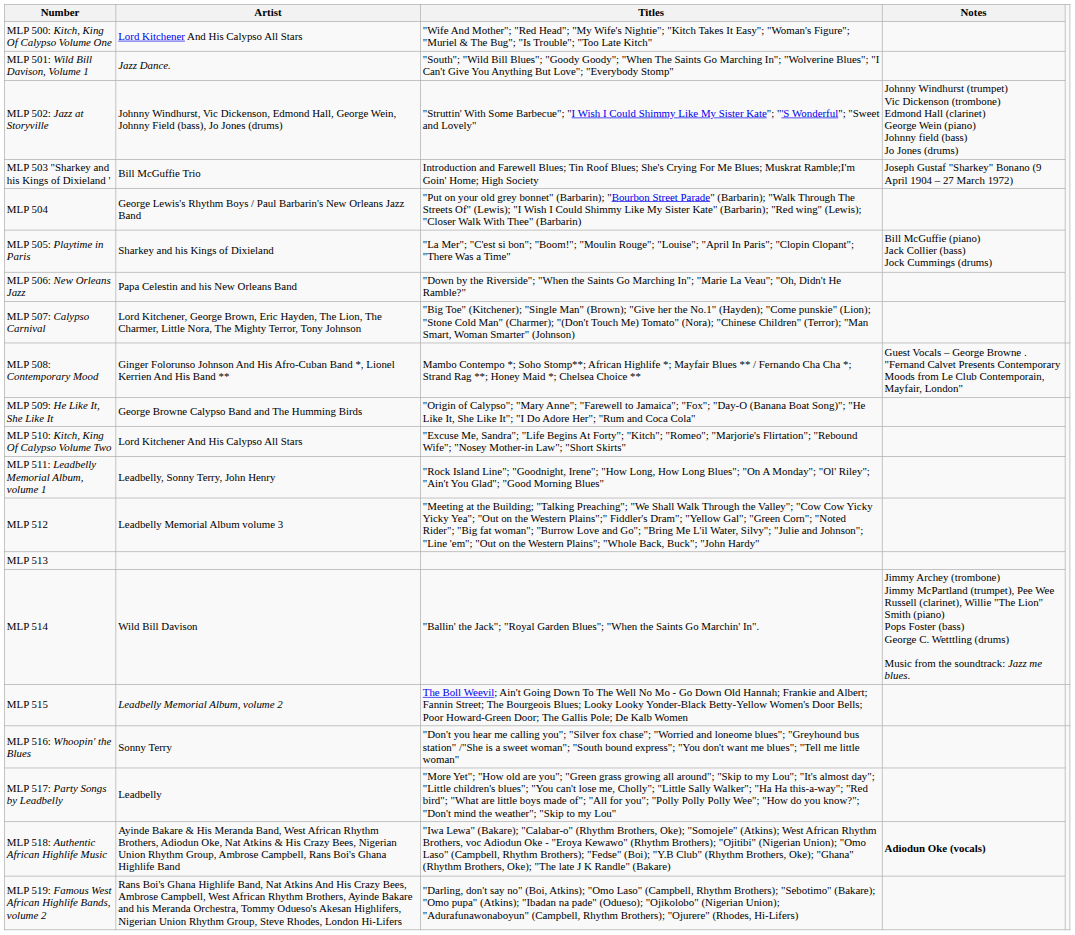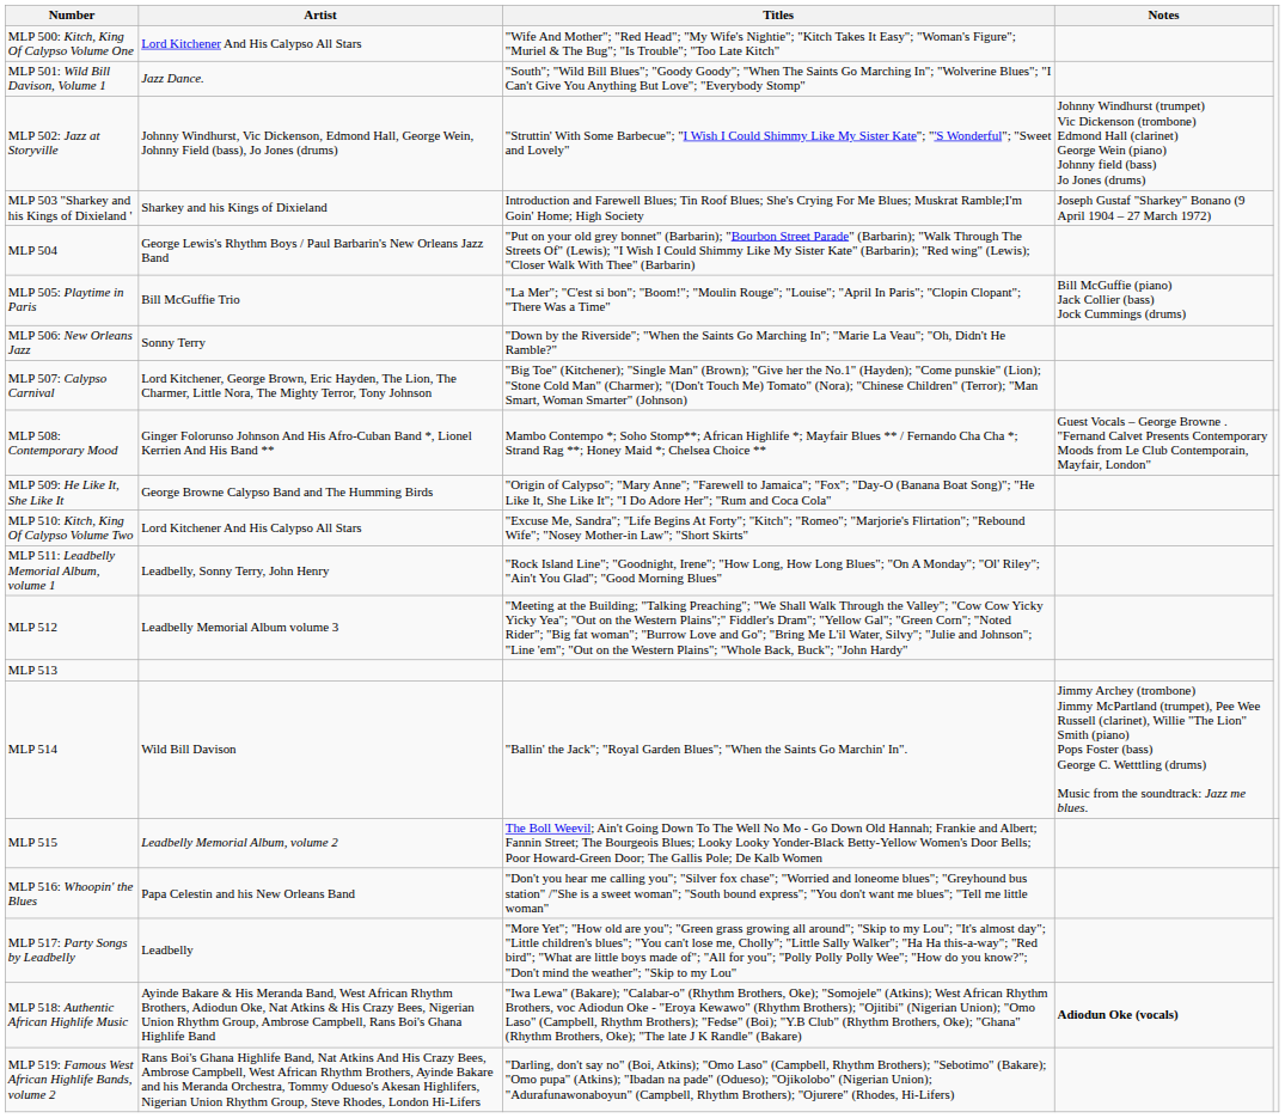 <table class="wikitable">
 <tr>
 <th>Number</th>
 <th>Artist</th>
 <th>Titles</th>
 <th>Notes</th>
 </tr>
 <tr>
 <td>MLP 500: <em>Kitch,  King Of Calypso Volume One</em></td>
 <td><a href='#'>Lord Kitchener</a> And His Calypso All Stars</td>
 <td>"Wife And Mother"; "Red Head"; "My Wife's Nightie"; "Kitch Takes It Easy"; "Woman's Figure"; "Muriel & The Bug"; "Is Trouble"; "Too Late Kitch"</td>
 <td></td>
 </tr>
 <tr>
 <td>MLP 501: <em>Wild Bill Davison, Volume 1</em></td>
 <td><em>Jazz Dance.</em></td>
 <td>"South"; "Wild Bill Blues"; "Goody Goody"; "When The Saints Go Marching In"; "Wolverine Blues"; "I Can't Give You Anything But Love"; "Everybody Stomp"</td>
 <td></td>
 </tr>
 <tr>
 <td>MLP 502: <em>Jazz at Storyville</em></td>
 <td>Johnny Windhurst, Vic Dickenson, Edmond Hall, George Wein, Johnny Field (bass), Jo Jones (drums)</td>
 <td>"Struttin' With Some Barbecue"; "<a href='#'>I Wish I Could Shimmy Like My Sister Kate</a>"; "<a href='#'>'S Wonderful</a>"; "Sweet and Lovely"</td>
 <td>Johnny Windhurst (trumpet)<br>Vic Dickenson (trombone)<br>Edmond Hall (clarinet)<br>George Wein (piano)<br>Johnny field (bass)<br>Jo Jones (drums)</td>
 </tr>
 <tr>
 <td>MLP 503 "Sharkey and his Kings of Dixieland '</td>
-<td>Bill McGuffie Trio</td>
+<td>Sharkey and his Kings of Dixieland</td>
 <td>Introduction and Farewell Blues; Tin Roof Blues; She's Crying For Me Blues; Muskrat Ramble;I'm Goin' Home; High Society</td>
 <td>Joseph Gustaf "Sharkey" Bonano (9 April 1904 – 27 March 1972)</td>
 </tr>
 <tr>
 <td>MLP 504</td>
 <td>George Lewis's Rhythm Boys / Paul Barbarin's New Orleans Jazz Band</td>
 <td>"Put on your old grey bonnet" (Barbarin); "<a href='#'>Bourbon Street Parade</a>" (Barbarin); "Walk Through The Streets Of" (Lewis); "I Wish I Could Shimmy Like My Sister Kate" (Barbarin); "Red wing" (Lewis); "Closer Walk With Thee" (Barbarin)</td>
 <td></td>
 </tr>
 <tr>
 <td>MLP 505: <em>Playtime in Paris</em></td>
-<td>Sharkey and his Kings of Dixieland</td>
+<td>Bill McGuffie Trio</td>
 <td>"La Mer"; "C'est si bon"; "Boom!"; "Moulin Rouge"; "Louise"; "April In Paris"; "Clopin Clopant"; "There Was a Time"</td>
 <td>Bill McGuffie (piano)<br>Jack Collier (bass)<br>Jock Cummings (drums)</td>
 </tr>
 <tr>
 <td>MLP 506: <em>New Orleans Jazz</em></td>
-<td>Papa Celestin and his New Orleans Band</td>
+<td>Sonny Terry</td>
 <td>"Down by the Riverside"; "When the Saints Go Marching In"; "Marie La Veau"; "Oh, Didn't He Ramble?"</td>
 <td></td>
 </tr>
 <tr>
 <td>MLP 507: <em>Calypso Carnival</em></td>
 <td>Lord Kitchener, George Brown, Eric Hayden, The Lion, The Charmer, Little Nora, The Mighty Terror, Tony Johnson</td>
 <td>"Big Toe" (Kitchener); "Single Man" (Brown);  "Give her the No.1" (Hayden); "Come punskie" (Lion); "Stone Cold Man" (Charmer); "(Don't Touch Me) Tomato" (Nora); "Chinese Children" (Terror); "Man Smart, Woman Smarter" (Johnson)</td>
 <td></td>
 </tr>
 <tr>
 <td>MLP 508: <em>Contemporary Mood</em></td>
 <td>Ginger Folorunso Johnson And His Afro-Cuban Band *, Lionel Kerrien And His Band **</td>
 <td>Mambo Contempo *; Soho Stomp**; African Highlife *; Mayfair Blues ** / Fernando Cha Cha *; Strand Rag **; Honey Maid *; Chelsea Choice **</td>
 <td>Guest Vocals – George Browne  .   "Fernand Calvet Presents Contemporary Moods from Le Club Contemporain, Mayfair, London"</td>
 <td></td>
 </tr>
 <tr>
 <td>MLP 509:  <em>He Like It, She Like It</em></td>
 <td>George Browne Calypso Band and The Humming Birds</td>
 <td>"Origin of Calypso"; "Mary Anne"; "Farewell to Jamaica"; "Fox"; "Day-O (Banana Boat Song)"; "He Like It, She Like It"; "I Do Adore Her"; "Rum and Coca Cola"</td>
 <td></td>
 </tr>
 <tr>
 <td>MLP 510: <em>Kitch, King Of Calypso Volume Two</em></td>
 <td>Lord Kitchener And His Calypso All Stars</td>
 <td>"Excuse Me, Sandra"; "Life Begins At Forty"; "Kitch"; "Romeo"; "Marjorie's Flirtation"; "Rebound Wife"; "Nosey Mother-in Law"; "Short Skirts"</td>
 <td></td>
 </tr>
 <tr>
 <td>MLP 511: <em>Leadbelly Memorial Album, volume 1</em></td>
 <td>Leadbelly, Sonny Terry, John Henry</td>
 <td>"Rock Island Line"; "Goodnight, Irene"; "How Long, How Long Blues"; "On A Monday"; "Ol' Riley"; "Ain't You Glad"; "Good Morning Blues"</td>
 <td></td>
 </tr>
 <tr>
 <td>MLP 512</td>
 <td>Leadbelly Memorial Album volume 3</td>
 <td>"Meeting at the Building; "Talking Preaching"; "We Shall Walk Through the Valley"; "Cow Cow Yicky Yicky Yea"; "Out on the Western Plains";" Fiddler's Dram"; "Yellow Gal"; "Green Corn"; "Noted Rider"; "Big fat woman"; "Burrow Love and Go"; "Bring Me L'il Water, Silvy"; "Julie and Johnson"; "Line 'em"; "Out on the Western Plains"; "Whole Back, Buck"; "John Hardy"</td>
 <td></td>
 </tr>
 <tr>
 <td>MLP 513</td>
 <td></td>
 <td></td>
 <td></td>
 </tr>
 <tr>
 <td>MLP 514</td>
 <td>Wild Bill Davison</td>
 <td>"Ballin' the Jack"; "Royal Garden Blues"; "When the Saints Go Marchin' In".</td>
 <td>Jimmy Archey (trombone)<br>Jimmy McPartland (trumpet), Pee Wee Russell (clarinet), Willie "The Lion" Smith (piano)<br>Pops Foster (bass)<br>George C. Wetttling (drums)<br><br>Music from the soundtrack: <em>Jazz me blues</em>.</td>
 </tr>
 <tr>
 <td>MLP 515</td>
 <td><em>Leadbelly Memorial Album, volume 2</em></td>
 <td><a href='#'>The Boll Weevil</a>; Ain't Going Down To The Well No Mo  - Go Down Old Hannah; Frankie and Albert; Fannin Street; The Bourgeois Blues; Looky Looky Yonder-Black Betty-Yellow Women's Door Bells;  Poor Howard-Green Door; The Gallis Pole; De Kalb Women</td>
 <td></td>
 <td></td>
 </tr>
 <tr>
 <td>MLP 516: <em>Whoopin' the Blues</em></td>
-<td>Sonny Terry</td>
+<td>Papa Celestin and his New Orleans Band</td>
 <td>"Don't you hear me calling you"; "Silver fox chase"; "Worried and loneome blues"; "Greyhound bus station" /"She is a sweet woman"; "South bound express"; "You don't want me blues"; "Tell me little woman"</td>
 <td></td>
 </tr>
 <tr>
 <td>MLP 517: <em>Party Songs by Leadbelly</em></td>
 <td>Leadbelly</td>
 <td>"More Yet"; "How old are you"; "Green grass growing all around"; "Skip to my Lou"; "It's almost day"; "Little children's blues"; "You can't lose me, Cholly"; "Little Sally Walker"; "Ha Ha this-a-way"; "Red bird"; "What are little boys made of"; "All for you"; "Polly Polly Polly Wee"; "How do you know?"; "Don't mind the weather"; "Skip to my Lou"</td>
 <td></td>
 </tr>
 <tr>
 <td>MLP 518: <em>Authentic African Highlife Music</em></td>
 <td>Ayinde Bakare & His Meranda Band, West African Rhythm Brothers, Adiodun Oke, Nat Atkins & His Crazy Bees, Nigerian Union Rhythm Group, Ambrose Campbell, Rans Boi's Ghana Highlife Band</td>
 <td>"Iwa Lewa" (Bakare); "Calabar-o" (Rhythm Brothers, Oke); "Somojele" (Atkins); West African Rhythm Brothers, voc Adiodun Oke - "Eroya Kewawo" (Rhythm Brothers); "Ojitibi" (Nigerian Union); "Omo Laso" (Campbell, Rhythm Brothers); "Fedse" (Boi); "Y.B Club" (Rhythm Brothers, Oke); "Ghana" (Rhythm Brothers, Oke); "The late J K Randle" (Bakare)</td>
 <td><strong>Adiodun Oke (vocals)</strong></td>
 </tr>
 <tr>
 <td>MLP 519: <em>Famous West African Highlife Bands, volume 2</em></td>
 <td>Rans Boi's Ghana Highlife Band, Nat Atkins And His Crazy Bees, Ambrose Campbell, West African Rhythm Brothers, Ayinde Bakare and his Meranda Orchestra, Tommy Odueso's Akesan Highlifers, Nigerian Union Rhythm Group, Steve Rhodes, London Hi-Lifers</td>
 <td>"Darling, don't say no" (Boi, Atkins); "Omo Laso" (Campbell, Rhythm Brothers); "Sebotimo" (Bakare); "Omo pupa" (Atkins); "Ibadan na pade" (Odueso); "Ojikolobo" (Nigerian Union); "Adurafunawonaboyun" (Campbell, Rhythm Brothers); "Ojurere" (Rhodes, Hi-Lifers)</td>
 <td></td>
 </tr>
 </table>
